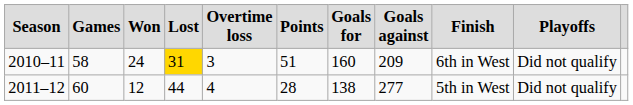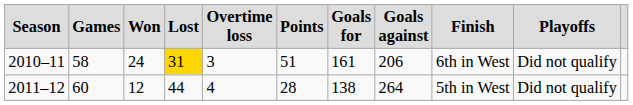 <table class="wikitable">
 <tr align="center" style="font-weight:bold; background-color:#dddddd;">
 <td>Season</td>
 <td>Games</td>
 <td>Won</td>
 <td>Lost</td>
 <td>Overtime<br>loss</td>
 <td>Points</td>
 <td>Goals<br>for</td>
 <td>Goals<br>against</td>
 <td>Finish</td>
 <td>Playoffs</td>
 <td></td>
 </tr>
 <tr>
 <td>2010–11</td>
 <td>58</td>
 <td>24</td>
 <td style="background: gold;">31</td>
 <td>3</td>
 <td>51</td>
-<td>160</td>
-<td>209</td>
+<td>161</td>
+<td>206</td>
 <td>6th in West</td>
 <td>Did not qualify</td>
 <td></td>
 </tr>
 <tr>
 <td>2011–12</td>
 <td>60</td>
 <td>12</td>
 <td>44</td>
 <td>4</td>
 <td>28</td>
 <td>138</td>
-<td>277</td>
+<td>264</td>
 <td>5th in West</td>
 <td>Did not qualify</td>
 <td></td>
 </tr>
 </table>
